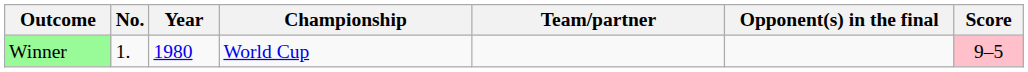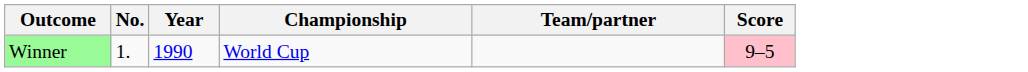 <table class="wikitable sortable">
 <tr>
 <th width="80">Outcome</th>
 <th width="20">No.</th>
 <th width="50">Year</th>
 <th style="width:200px;">Championship</th>
 <th style="width:200px;">Team/partner</th>
-<th style="width:180px;">Opponent(s) in the final</th>
 <th style="width:50px;">Score</th>
 </tr>
 <tr>
 <td style="background:#98fb98;">Winner</td>
 <td>1.</td>
-<td><a href='#'>1980</a></td>
+<td><a href='#'>1990</a></td>
 <td><a href='#'>World Cup</a></td>
-<td></td>
 <td></td>
 <td align="center" style="background: pink;">9–5</td>
 </tr>
 </table>
